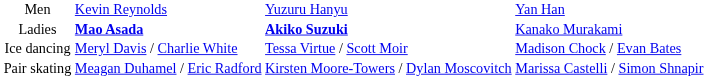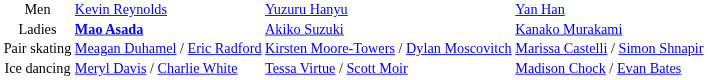 <table>
 <tr>
 <td align=center>Men</td>
 <td> <a href='#'>Kevin Reynolds</a></td>
 <td> <a href='#'>Yuzuru Hanyu</a></td>
 <td> <a href='#'>Yan Han</a></td>
 </tr>
 <tr>
 <td align=center>Ladies</td>
 <td><strong> <a href='#'>Mao Asada</a></strong></td>
-<td><strong> <a href='#'>Akiko Suzuki</a></strong></td>
+<td> <a href='#'>Akiko Suzuki</a></td>
 <td> <a href='#'>Kanako Murakami</a></td>
+</tr>
+<tr>
+<td align=center>Pair skating</td>
+<td> <a href='#'>Meagan Duhamel</a> / <a href='#'>Eric Radford</a></td>
+<td> <a href='#'>Kirsten Moore-Towers</a> / <a href='#'>Dylan Moscovitch</a></td>
+<td> <a href='#'>Marissa Castelli</a> / <a href='#'>Simon Shnapir</a></td>
 </tr>
 <tr>
 <td align=center>Ice dancing</td>
 <td> <a href='#'>Meryl Davis</a> / <a href='#'>Charlie White</a></td>
 <td> <a href='#'>Tessa Virtue</a> / <a href='#'>Scott Moir</a></td>
 <td> <a href='#'>Madison Chock</a> / <a href='#'>Evan Bates</a></td>
 </tr>
-<tr>
-<td align=center>Pair skating</td>
-<td> <a href='#'>Meagan Duhamel</a> / <a href='#'>Eric Radford</a></td>
-<td> <a href='#'>Kirsten Moore-Towers</a> / <a href='#'>Dylan Moscovitch</a></td>
-<td> <a href='#'>Marissa Castelli</a> / <a href='#'>Simon Shnapir</a></td>
-</tr>
 </table>
